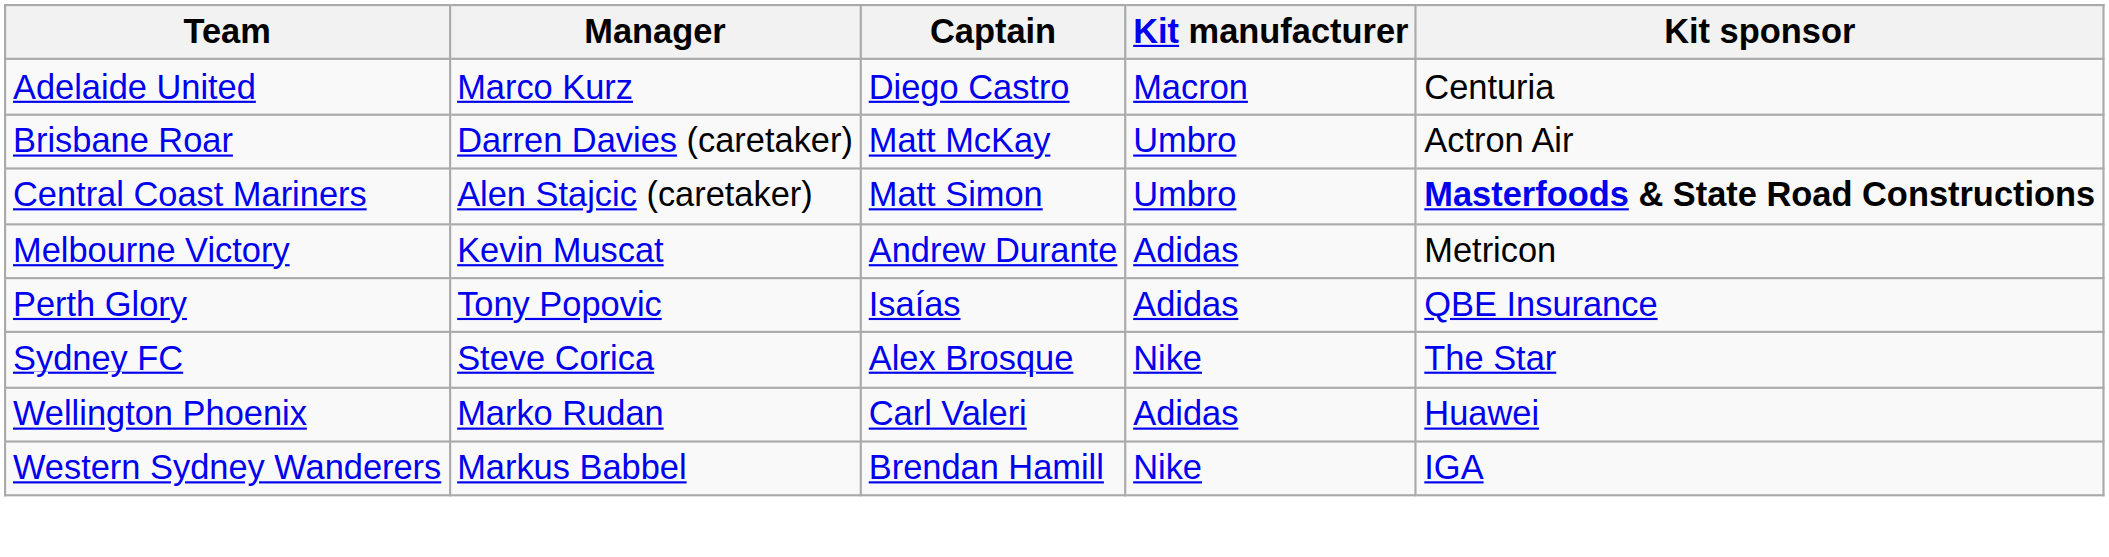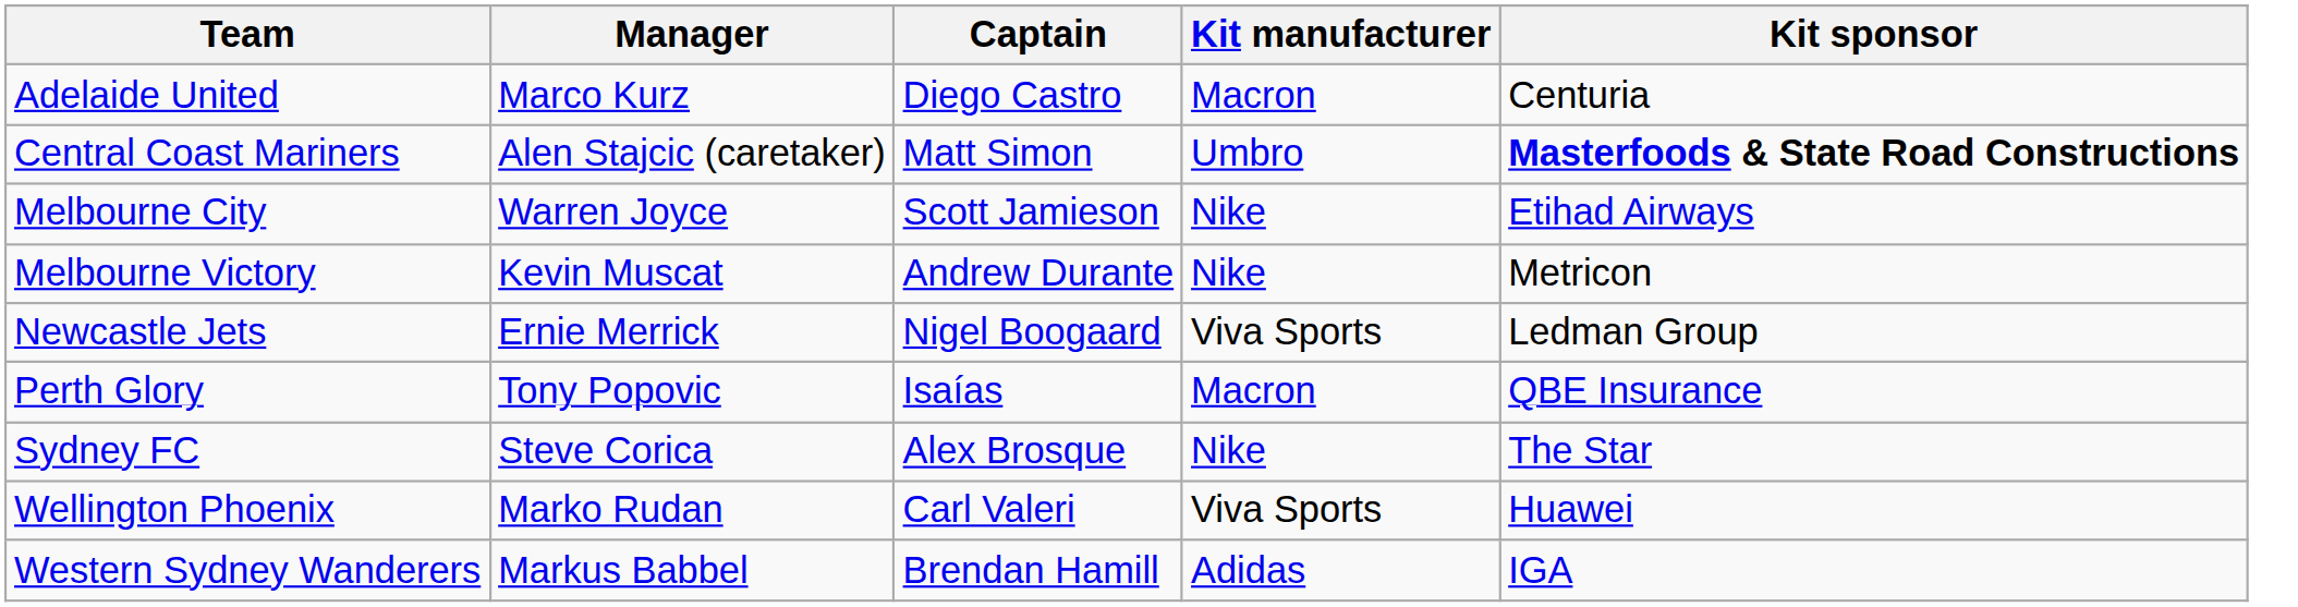 <table class="wikitable">
 <tr>
 <th>Team</th>
 <th>Manager</th>
 <th>Captain</th>
 <th><a href='#'>Kit</a> manufacturer</th>
 <th>Kit sponsor</th>
 </tr>
 <tr>
 <td><a href='#'>Adelaide United</a></td>
 <td> <a href='#'>Marco Kurz</a></td>
 <td> <a href='#'>Diego Castro</a></td>
 <td><a href='#'>Macron</a></td>
 <td>Centuria</td>
 </tr>
 <tr>
-<td><a href='#'>Brisbane Roar</a></td>
-<td> <a href='#'>Darren Davies</a> (caretaker)</td>
-<td> <a href='#'>Matt McKay</a></td>
-<td><a href='#'>Umbro</a></td>
-<td>Actron Air</td>
-</tr>
-<tr>
 <td><a href='#'>Central Coast Mariners</a></td>
 <td> <a href='#'>Alen Stajcic</a>  (caretaker)</td>
 <td> <a href='#'>Matt Simon</a></td>
 <td><a href='#'>Umbro</a></td>
 <td><strong><a href='#'>Masterfoods</a> & State Road Constructions</strong></td>
 </tr>
 <tr>
+<td><a href='#'>Melbourne City</a></td>
+<td> <a href='#'>Warren Joyce</a></td>
+<td> <a href='#'>Scott Jamieson</a></td>
+<td><a href='#'>Nike</a></td>
+<td><a href='#'>Etihad Airways</a></td>
+</tr>
+<tr>
 <td><a href='#'>Melbourne Victory</a></td>
 <td> <a href='#'>Kevin Muscat</a></td>
 <td> <a href='#'>Andrew Durante</a></td>
-<td><a href='#'>Adidas</a></td>
+<td><a href='#'>Nike</a></td>
 <td>Metricon</td>
+</tr>
+<tr>
+<td><a href='#'>Newcastle Jets</a></td>
+<td> <a href='#'>Ernie Merrick</a></td>
+<td> <a href='#'>Nigel Boogaard</a></td>
+<td>Viva Sports</td>
+<td>Ledman Group</td>
 </tr>
 <tr>
 <td><a href='#'>Perth Glory</a></td>
 <td> <a href='#'>Tony Popovic</a></td>
 <td> <a href='#'>Isaías</a></td>
-<td><a href='#'>Adidas</a></td>
+<td><a href='#'>Macron</a></td>
 <td><a href='#'>QBE Insurance</a></td>
 </tr>
 <tr>
 <td><a href='#'>Sydney FC</a></td>
 <td> <a href='#'>Steve Corica</a></td>
 <td> <a href='#'>Alex Brosque</a></td>
 <td><a href='#'>Nike</a></td>
 <td><a href='#'>The Star</a></td>
 </tr>
 <tr>
 <td><a href='#'>Wellington Phoenix</a></td>
 <td> <a href='#'>Marko Rudan</a></td>
 <td> <a href='#'>Carl Valeri</a></td>
-<td><a href='#'>Adidas</a></td>
+<td>Viva Sports</td>
 <td><a href='#'>Huawei</a></td>
 </tr>
 <tr>
 <td><a href='#'>Western Sydney Wanderers</a></td>
 <td> <a href='#'>Markus Babbel</a></td>
 <td> <a href='#'>Brendan Hamill</a></td>
-<td><a href='#'>Nike</a></td>
+<td><a href='#'>Adidas</a></td>
 <td><a href='#'>IGA</a></td>
 </tr>
 </table>
